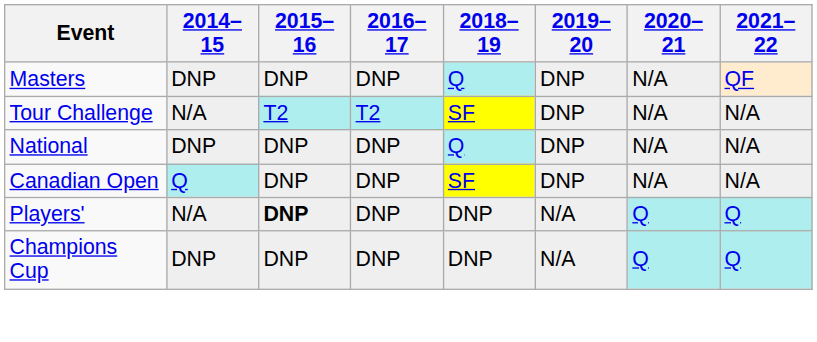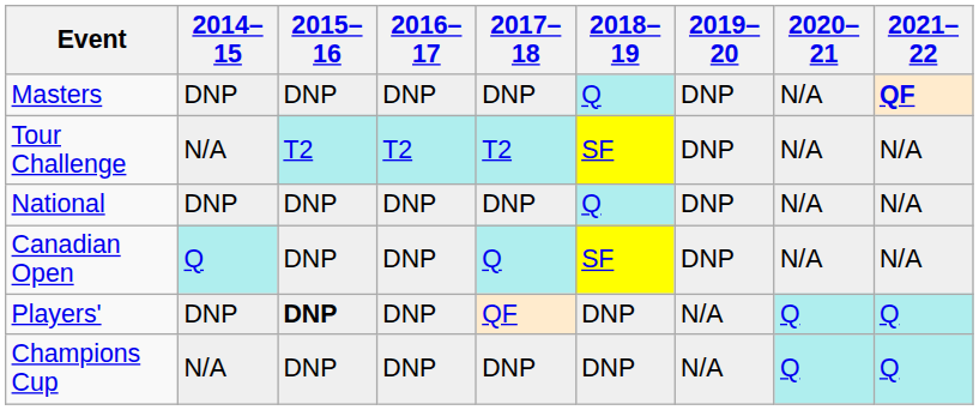 <table class="wikitable">
 <tr>
 <th>Event</th>
 <th><a href='#'>2014–15</a></th>
 <th><a href='#'>2015–16</a></th>
 <th><a href='#'>2016–17</a></th>
+<th><a href='#'>2017–18</a></th>
 <th><a href='#'>2018–19</a></th>
 <th><a href='#'>2019–20</a></th>
 <th><a href='#'>2020–21</a></th>
 <th><a href='#'>2021–22</a></th>
 </tr>
 <tr>
 <td><a href='#'>Masters</a></td>
 <td style="background:#EFEFEF;">DNP</td>
 <td style="background:#EFEFEF;">DNP</td>
 <td style="background:#EFEFEF;">DNP</td>
+<td style="background:#EFEFEF;">DNP</td>
 <td style="background:#afeeee;"><a href='#'>Q</a></td>
 <td style="background:#EFEFEF;">DNP</td>
 <td style="background:#EFEFEF;">N/A</td>
-<td style="background:#ffebcd;"><a href='#'>QF</a></td>
+<td style="background:#ffebcd;"><strong><a href='#'>QF</a></strong></td>
 </tr>
 <tr>
 <td><a href='#'>Tour Challenge</a></td>
 <td style="background:#EFEFEF;">N/A</td>
+<td style="background:#afeeee;"><a href='#'>T2</a></td>
 <td style="background:#afeeee;"><a href='#'>T2</a></td>
 <td style="background:#afeeee;"><a href='#'>T2</a></td>
 <td style="background:yellow;"><a href='#'>SF</a></td>
 <td style="background:#EFEFEF;">DNP</td>
 <td style="background:#EFEFEF;">N/A</td>
 <td style="background:#EFEFEF;">N/A</td>
 </tr>
 <tr>
 <td><a href='#'>National</a></td>
+<td style="background:#EFEFEF;">DNP</td>
 <td style="background:#EFEFEF;">DNP</td>
 <td style="background:#EFEFEF;">DNP</td>
 <td style="background:#EFEFEF;">DNP</td>
 <td style="background:#afeeee;"><a href='#'>Q</a></td>
 <td style="background:#EFEFEF;">DNP</td>
 <td style="background:#EFEFEF;">N/A</td>
 <td style="background:#EFEFEF;">N/A</td>
 </tr>
 <tr>
 <td><a href='#'>Canadian Open</a></td>
 <td style="background:#afeeee;"><a href='#'>Q</a></td>
 <td style="background:#EFEFEF;">DNP</td>
 <td style="background:#EFEFEF;">DNP</td>
+<td style="background:#afeeee;"><a href='#'>Q</a></td>
 <td style="background:yellow;"><a href='#'>SF</a></td>
 <td style="background:#EFEFEF;">DNP</td>
 <td style="background:#EFEFEF;">N/A</td>
 <td style="background:#EFEFEF;">N/A</td>
 </tr>
 <tr>
 <td><a href='#'>Players'</a></td>
-<td style="background:#EFEFEF;">N/A</td>
+<td style="background:#EFEFEF;">DNP</td>
 <td style="background:#EFEFEF;"><strong>DNP</strong></td>
 <td style="background:#EFEFEF;">DNP</td>
+<td style="background:#ffebcd;"><a href='#'>QF</a></td>
 <td style="background:#EFEFEF;">DNP</td>
 <td style="background:#EFEFEF;">N/A</td>
 <td style="background:#afeeee;"><a href='#'>Q</a></td>
 <td style="background:#afeeee;"><a href='#'>Q</a></td>
 </tr>
 <tr>
 <td><a href='#'>Champions Cup</a></td>
+<td style="background:#EFEFEF;">N/A</td>
 <td style="background:#EFEFEF;">DNP</td>
 <td style="background:#EFEFEF;">DNP</td>
 <td style="background:#EFEFEF;">DNP</td>
 <td style="background:#EFEFEF;">DNP</td>
 <td style="background:#EFEFEF;">N/A</td>
 <td style="background:#afeeee;"><a href='#'>Q</a></td>
 <td style="background:#afeeee;"><a href='#'>Q</a></td>
 </tr>
 </table>
